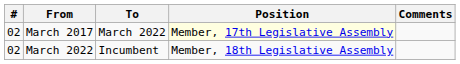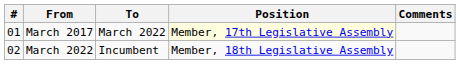 <table class="wikitable sortable">
 <tr>
 <th>#</th>
 <th>From</th>
 <th>To</th>
 <th>Position</th>
 <th>Comments</th>
 </tr>
 <tr>
-<td>02</td>
+<td>01</td>
 <td>March 2017</td>
 <td>March 2022</td>
 <td style="background: lightyellow;">Member, <a href='#'>17th Legislative Assembly</a></td>
 <td></td>
 </tr>
 <tr>
 <td>02</td>
 <td>March 2022</td>
 <td>Incumbent</td>
 <td>Member, <a href='#'>18th Legislative Assembly</a></td>
 <td></td>
 </tr>
 </table>
